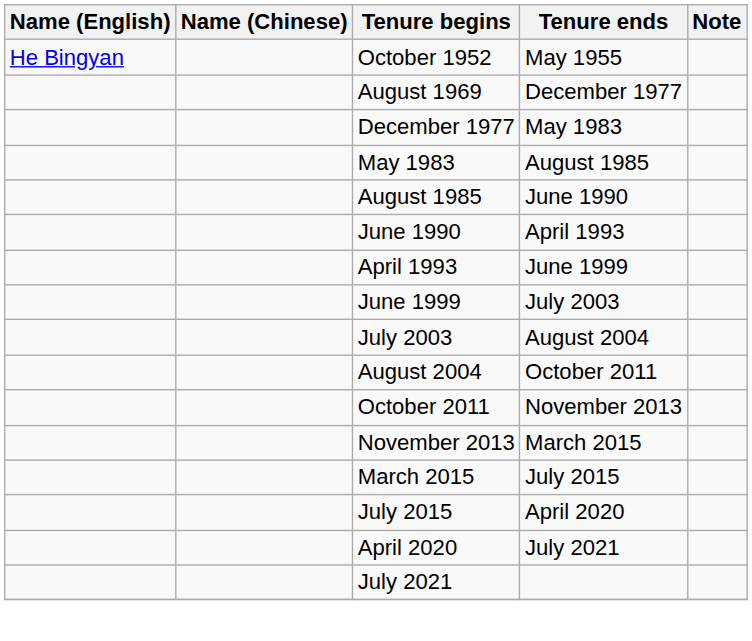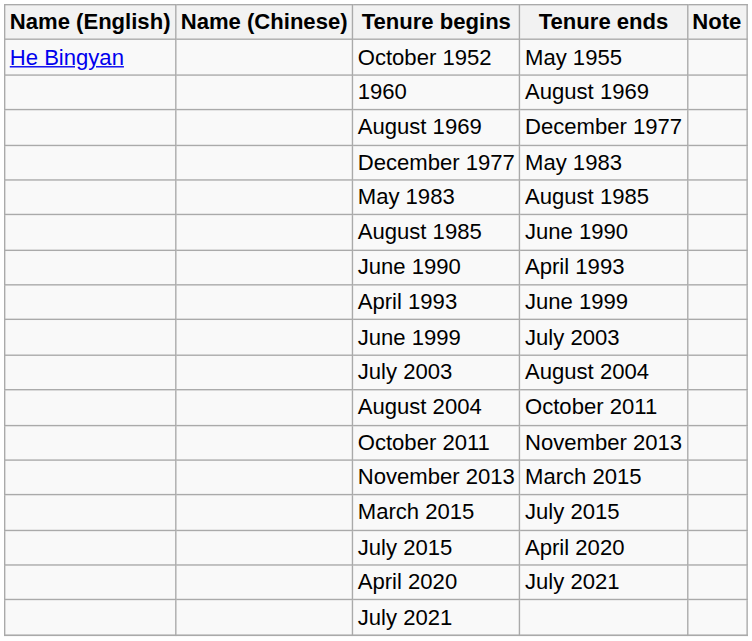 <table class="wikitable">
 <tr>
 <th>Name (English)</th>
 <th>Name (Chinese)</th>
 <th>Tenure begins</th>
 <th>Tenure ends</th>
 <th>Note</th>
 </tr>
 <tr>
 <td><a href='#'>He Bingyan</a></td>
 <td></td>
 <td>October 1952</td>
 <td>May 1955</td>
+<td></td>
+</tr>
+<tr>
+<td></td>
+<td></td>
+<td>1960</td>
+<td>August 1969</td>
 <td></td>
 </tr>
 <tr>
 <td></td>
 <td></td>
 <td>August 1969</td>
 <td>December 1977</td>
 <td></td>
 </tr>
 <tr>
 <td></td>
 <td></td>
 <td>December 1977</td>
 <td>May 1983</td>
 <td></td>
 </tr>
 <tr>
 <td></td>
 <td></td>
 <td>May 1983</td>
 <td>August 1985</td>
 <td></td>
 </tr>
 <tr>
 <td></td>
 <td></td>
 <td>August 1985</td>
 <td>June 1990</td>
 <td></td>
 </tr>
 <tr>
 <td></td>
 <td></td>
 <td>June 1990</td>
 <td>April 1993</td>
 <td></td>
 </tr>
 <tr>
 <td></td>
 <td></td>
 <td>April 1993</td>
 <td>June 1999</td>
 <td></td>
 </tr>
 <tr>
 <td></td>
 <td></td>
 <td>June 1999</td>
 <td>July 2003</td>
 <td></td>
 </tr>
 <tr>
 <td></td>
 <td></td>
 <td>July 2003</td>
 <td>August 2004</td>
 <td></td>
 </tr>
 <tr>
 <td></td>
 <td></td>
 <td>August 2004</td>
 <td>October 2011</td>
 <td></td>
 </tr>
 <tr>
 <td></td>
 <td></td>
 <td>October 2011</td>
 <td>November 2013</td>
 <td></td>
 </tr>
 <tr>
 <td></td>
 <td></td>
 <td>November 2013</td>
 <td>March 2015</td>
 <td></td>
 </tr>
 <tr>
 <td></td>
 <td></td>
 <td>March 2015</td>
 <td>July 2015</td>
 <td></td>
 </tr>
 <tr>
 <td></td>
 <td></td>
 <td>July 2015</td>
 <td>April 2020</td>
 <td></td>
 </tr>
 <tr>
 <td></td>
 <td></td>
 <td>April 2020</td>
 <td>July 2021</td>
 <td></td>
 </tr>
 <tr>
 <td></td>
 <td></td>
 <td>July 2021</td>
 <td></td>
 <td></td>
 </tr>
 <tr>
 </tr>
 </table>
